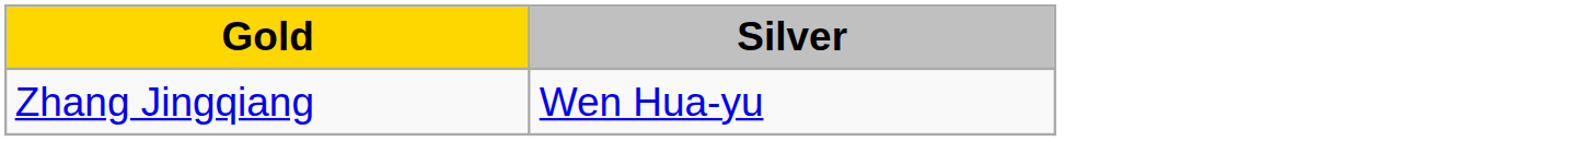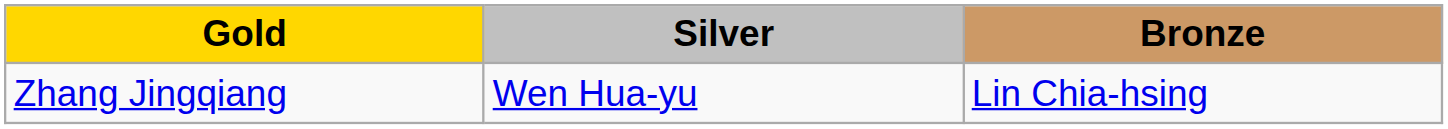 <table class="wikitable" style="text-align:left">
 <tr align="center">
 <td width=200 bgcolor=gold><strong>Gold</strong></td>
 <td width=200 bgcolor=silver><strong>Silver</strong></td>
+<td width=200 bgcolor=CC9966><strong>Bronze</strong></td>
 </tr>
 <tr>
 <td><a href='#'>Zhang Jingqiang</a><br></td>
 <td><a href='#'>Wen Hua-yu</a><br></td>
+<td><a href='#'>Lin Chia-hsing</a><br></td>
 </tr>
 </table>
